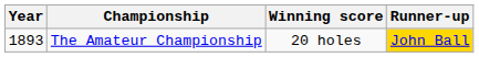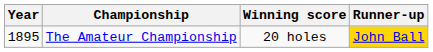 <table class="wikitable">
 <tr>
 <th>Year</th>
 <th>Championship</th>
 <th>Winning score</th>
 <th>Runner-up</th>
 </tr>
 <tr>
-<td>1893</td>
+<td>1895</td>
 <td><a href='#'>The Amateur Championship</a></td>
 <td align=center>20 holes</td>
 <td style="background: gold;"> <a href='#'>John Ball</a></td>
 </tr>
 </table>
